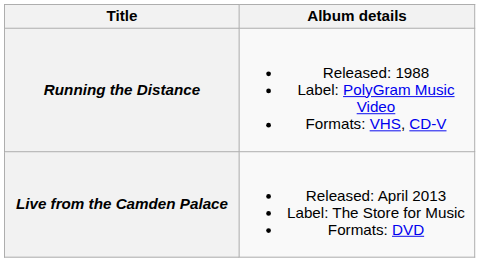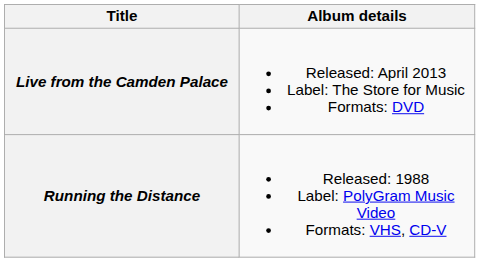 <table class="wikitable plainrowheaders" style="text-align:center;">
 <tr>
 <th scope="col" style="width:15em;">Title</th>
 <th scope="col" style="width:15em;">Album details</th>
 </tr>
 <tr>
+<th scope="row"><em>Live from the Camden Palace</em></th>
+<td><br><ul><li>Released: April 2013</li><li>Label: The Store for Music</li><li>Formats: <a href='#'>DVD</a></li></ul></td>
+</tr>
+<tr>
 <th scope="row"><em>Running the Distance</em></th>
 <td><br><ul><li>Released: 1988</li><li>Label: <a href='#'>PolyGram Music Video</a></li><li>Formats: <a href='#'>VHS</a>, <a href='#'>CD-V</a></li></ul></td>
 </tr>
-<tr>
-<th scope="row"><em>Live from the Camden Palace</em></th>
-<td><br><ul><li>Released: April 2013</li><li>Label: The Store for Music</li><li>Formats: <a href='#'>DVD</a></li></ul></td>
-</tr>
 </table>
